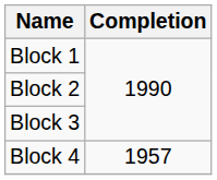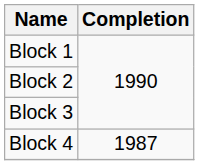 <table class="wikitable" style="text-align: center">
 <tr>
 <th>Name</th>
 <th>Completion</th>
 </tr>
 <tr>
 <td>Block 1</td>
 <td rowspan="3">1990</td>
 </tr>
 <tr>
 <td>Block 2</td>
 </tr>
 <tr>
 <td>Block 3</td>
 </tr>
 <tr>
 <td>Block 4</td>
-<td rowspan="1">1957</td>
+<td rowspan="1">1987</td>
 </tr>
 <tr>
 </tr>
 </table>
